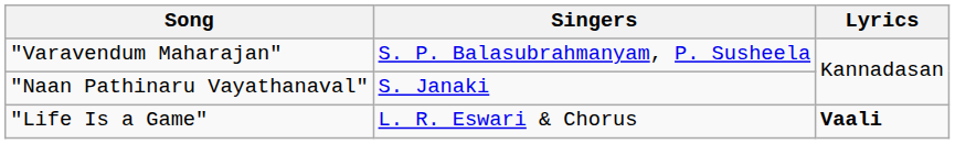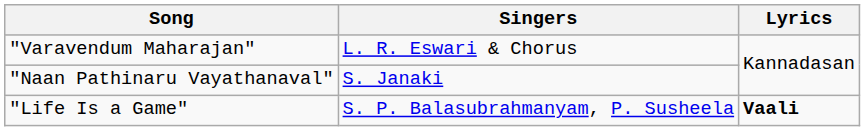 <table class="wikitable" style="font-size:95%;">
 <tr>
 <th>Song</th>
 <th>Singers</th>
 <th>Lyrics</th>
 </tr>
 <tr>
 <td>"Varavendum Maharajan"</td>
-<td><a href='#'>S. P. Balasubrahmanyam</a>, <a href='#'>P. Susheela</a></td>
+<td><a href='#'>L. R. Eswari</a> & Chorus</td>
 <td rowspan=2>Kannadasan</td>
 </tr>
 <tr>
 <td>"Naan Pathinaru Vayathanaval"</td>
 <td><a href='#'>S. Janaki</a></td>
 </tr>
 <tr>
 <td>"Life Is a Game"</td>
-<td><a href='#'>L. R. Eswari</a> & Chorus</td>
+<td><a href='#'>S. P. Balasubrahmanyam</a>, <a href='#'>P. Susheela</a></td>
 <td><strong>Vaali</strong></td>
 </tr>
 </table>
